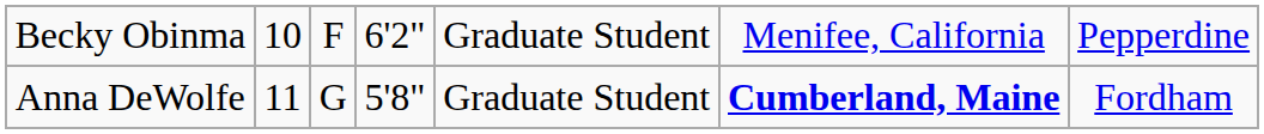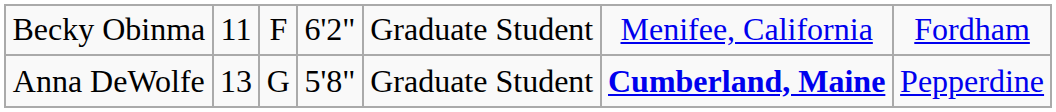 <table class="wikitable sortable" border="1" style="text-align: center;">
 <tr align=center>
 </tr>
 <tr>
 <td>Becky Obinma</td>
-<td>10</td>
+<td>11</td>
 <td>F</td>
 <td>6'2"</td>
 <td>Graduate Student</td>
 <td><a href='#'>Menifee, California</a></td>
-<td><a href='#'>Pepperdine</a></td>
+<td><a href='#'>Fordham</a></td>
 </tr>
 <tr>
 <td>Anna DeWolfe</td>
-<td>11</td>
+<td>13</td>
 <td>G</td>
 <td>5'8"</td>
 <td>Graduate Student</td>
 <td><strong><a href='#'>Cumberland, Maine</a></strong></td>
-<td><a href='#'>Fordham</a></td>
+<td><a href='#'>Pepperdine</a></td>
 </tr>
 </table>
